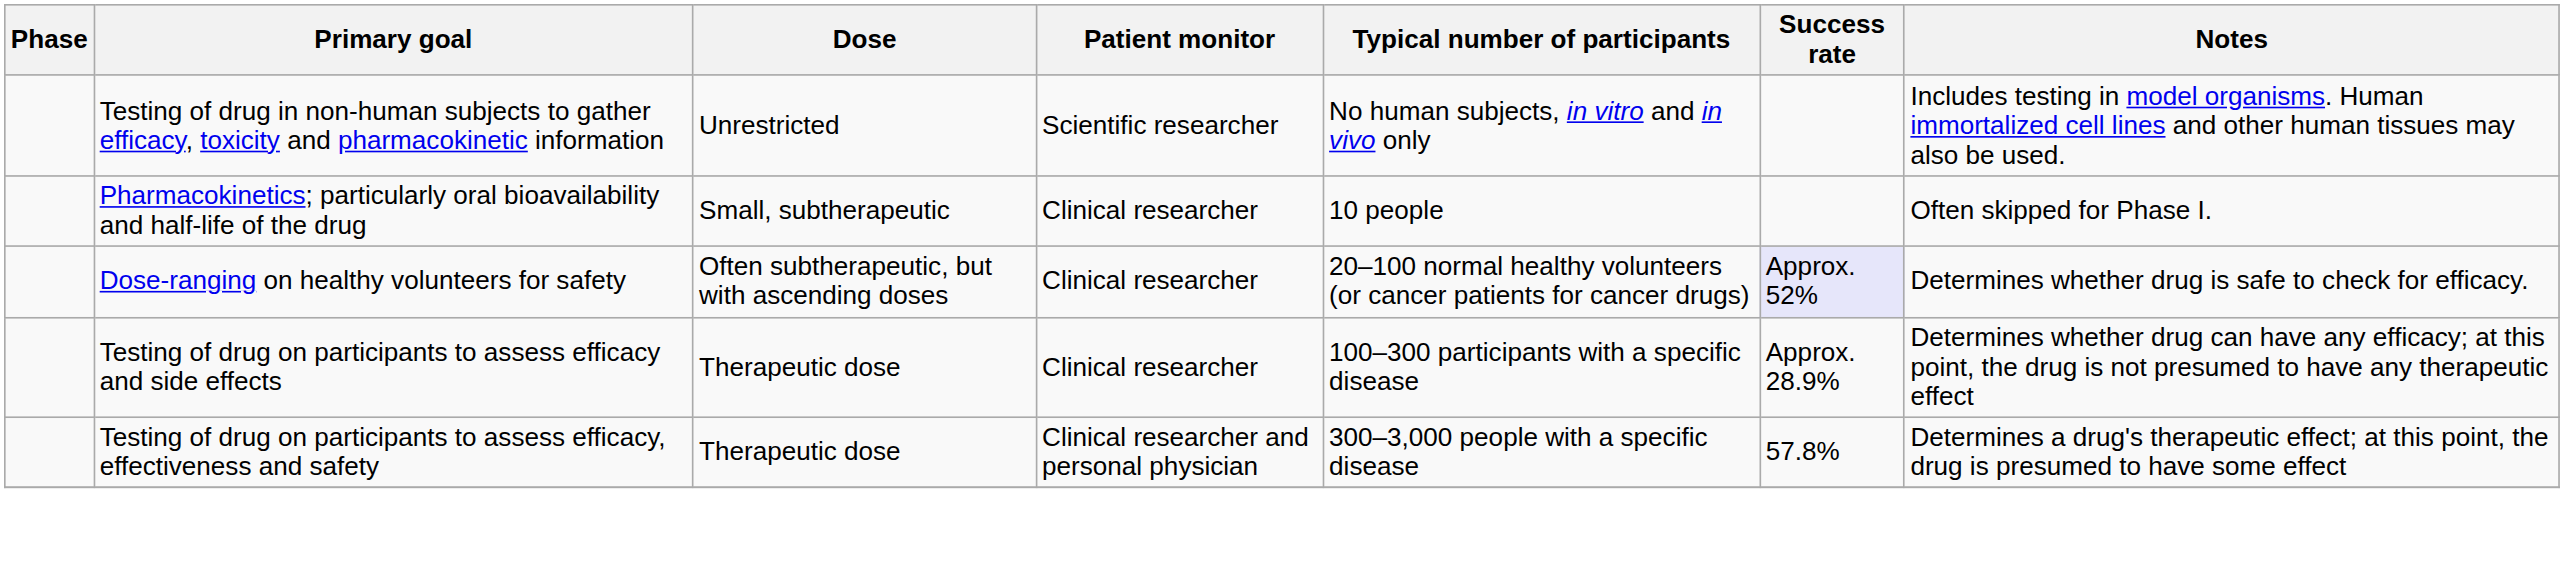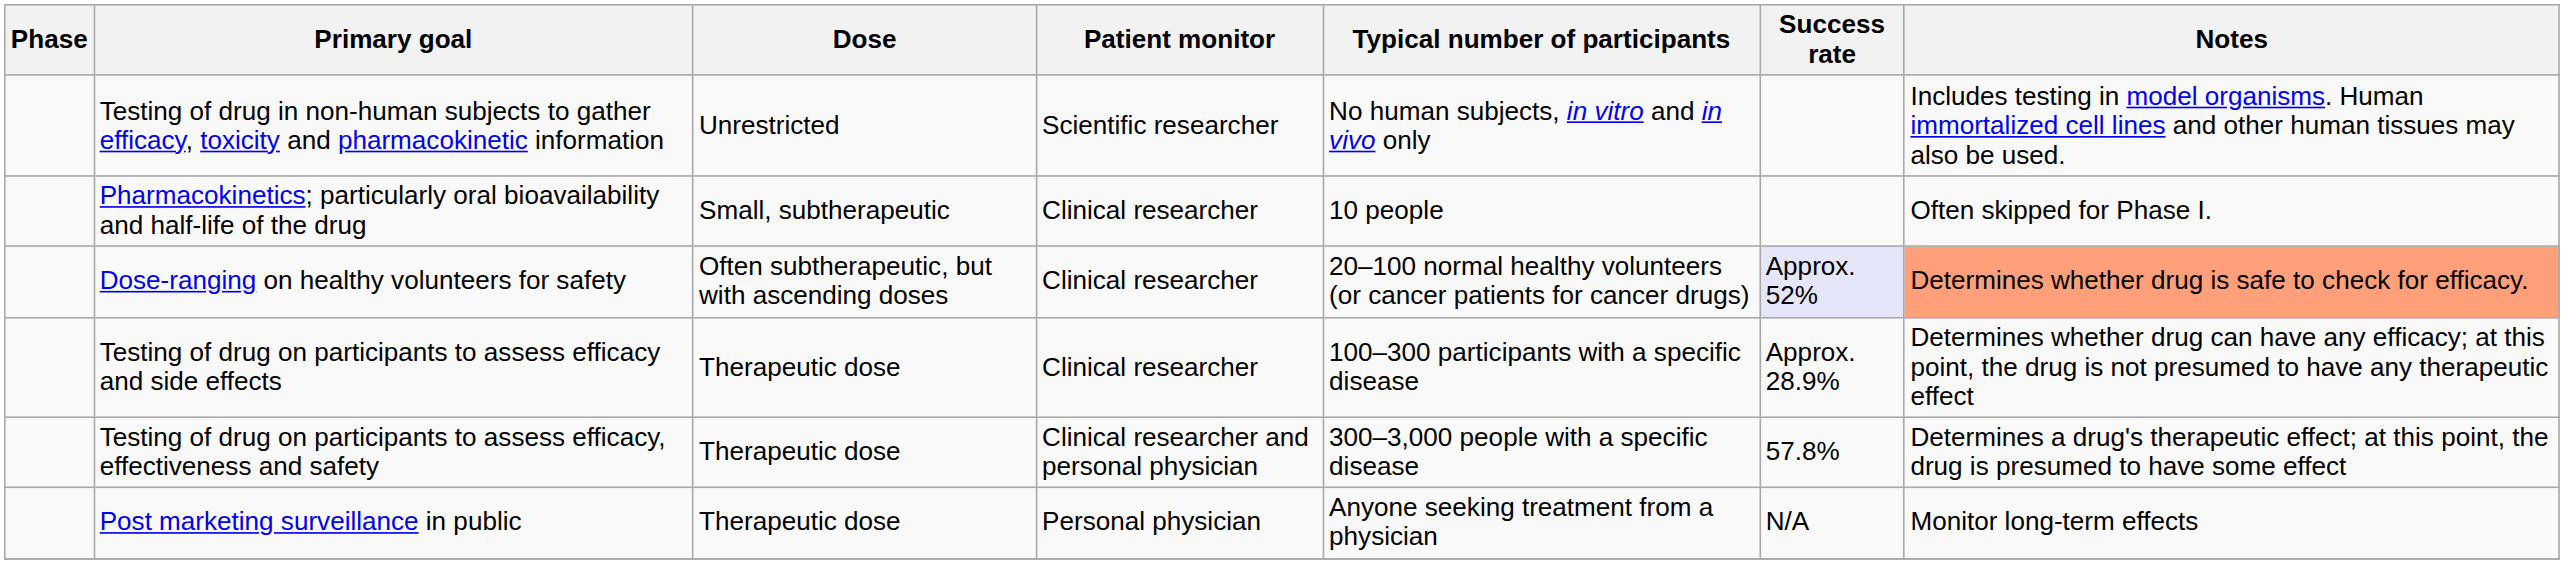 <table class="wikitable">
 <tr>
 <th>Phase</th>
 <th>Primary goal</th>
 <th>Dose</th>
 <th>Patient monitor</th>
 <th>Typical number of participants</th>
 <th>Success rate</th>
 <th>Notes</th>
 </tr>
 <tr>
 <td></td>
 <td>Testing of drug in non-human subjects to gather <a href='#'>efficacy</a>, <a href='#'>toxicity</a> and <a href='#'>pharmacokinetic</a> information</td>
 <td>Unrestricted</td>
 <td>Scientific researcher</td>
 <td>No human subjects, <em><a href='#'>in vitro</a></em> and <em><a href='#'>in vivo</a></em> only</td>
 <td></td>
 <td>Includes testing in <a href='#'>model organisms</a>. Human <a href='#'>immortalized cell lines</a> and other human tissues may also be used.</td>
 </tr>
 <tr>
 <td></td>
 <td><a href='#'>Pharmacokinetics</a>; particularly oral bioavailability and half-life of the drug</td>
 <td>Small, subtherapeutic</td>
 <td>Clinical researcher</td>
 <td>10 people</td>
 <td></td>
 <td>Often skipped for Phase I.</td>
 </tr>
 <tr>
 <td></td>
 <td><a href='#'>Dose-ranging</a> on healthy volunteers for safety</td>
 <td>Often subtherapeutic, but with ascending doses</td>
 <td>Clinical researcher</td>
 <td>20–100 normal healthy volunteers (or cancer patients for cancer drugs)</td>
 <td style="background: lavender;">Approx. 52%</td>
-<td>Determines whether drug is safe to check for efficacy.</td>
+<td style="background: lightsalmon;">Determines whether drug is safe to check for efficacy.</td>
 </tr>
 <tr>
 <td></td>
 <td>Testing of drug on participants to assess efficacy and side effects</td>
 <td>Therapeutic dose</td>
 <td>Clinical researcher</td>
 <td>100–300 participants with a specific disease</td>
 <td>Approx. 28.9%</td>
 <td>Determines whether drug can have any efficacy; at this point, the drug is not presumed to have any therapeutic effect</td>
 </tr>
 <tr>
 <td></td>
 <td>Testing of drug on participants to assess efficacy, effectiveness and safety</td>
 <td>Therapeutic dose</td>
 <td>Clinical researcher and personal physician</td>
 <td>300–3,000 people with a specific disease</td>
 <td>57.8%</td>
 <td>Determines a drug's therapeutic effect; at this point, the drug is presumed to have some effect</td>
 </tr>
 <tr>
+<td></td>
+<td><a href='#'>Post marketing surveillance</a> in public</td>
+<td>Therapeutic dose</td>
+<td>Personal physician</td>
+<td>Anyone seeking treatment from a physician</td>
+<td>N/A</td>
+<td>Monitor long-term effects</td>
+</tr>
+<tr>
 </tr>
 </table>
